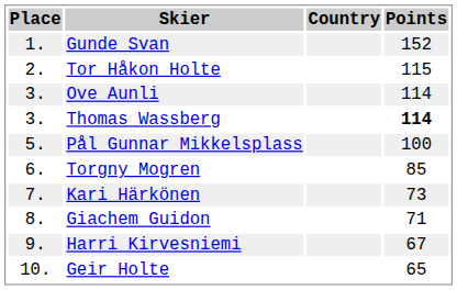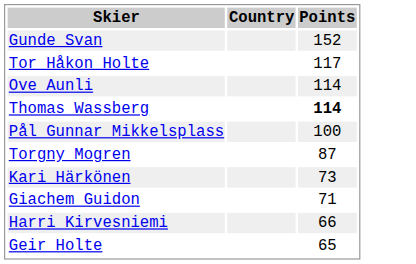 <table border="0" style="border: 1px solid #999; background-color:#FFFFFF; text-align:center">
 <tr align="center" bgcolor="#CCCCCC">
-<th>Place</th>
 <th>Skier</th>
 <th>Country</th>
 <th>Points</th>
 </tr>
 <tr bgcolor="#EFEFEF">
-<td>1.</td>
 <td align="left"><a href='#'>Gunde Svan</a></td>
 <td align="left"></td>
 <td>152</td>
 </tr>
 <tr>
-<td>2.</td>
 <td align="left"><a href='#'>Tor Håkon Holte</a></td>
 <td align="left"></td>
-<td>115</td>
+<td>117</td>
 </tr>
 <tr bgcolor="#EFEFEF">
-<td>3.</td>
 <td align="left"><a href='#'>Ove Aunli</a></td>
 <td align="left"></td>
 <td>114</td>
 </tr>
 <tr>
-<td>3.</td>
 <td align="left"><a href='#'>Thomas Wassberg</a></td>
 <td align="left"></td>
 <td><strong>114</strong></td>
 </tr>
 <tr bgcolor="#EFEFEF">
-<td>5.</td>
 <td align="left"><a href='#'>Pål Gunnar Mikkelsplass</a></td>
 <td align="left"></td>
 <td>100</td>
 </tr>
 <tr>
-<td>6.</td>
 <td align="left"><a href='#'>Torgny Mogren</a></td>
 <td align="left"></td>
-<td>85</td>
+<td>87</td>
 </tr>
 <tr bgcolor="#EFEFEF">
-<td>7.</td>
 <td align="left"><a href='#'>Kari Härkönen</a></td>
 <td align="left"></td>
 <td>73</td>
 </tr>
 <tr>
-<td>8.</td>
 <td align="left"><a href='#'>Giachem Guidon</a></td>
 <td align="left"></td>
 <td>71</td>
 </tr>
 <tr bgcolor="#EFEFEF">
-<td>9.</td>
 <td align="left"><a href='#'>Harri Kirvesniemi</a></td>
 <td align="left"></td>
-<td>67</td>
+<td>66</td>
 </tr>
 <tr>
-<td>10.</td>
 <td align="left"><a href='#'>Geir Holte</a></td>
 <td align="left"></td>
 <td>65</td>
 </tr>
 </table>
